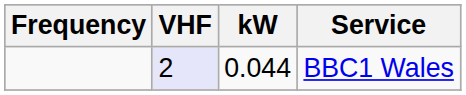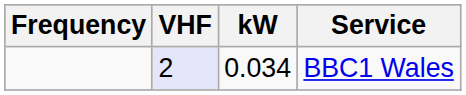 <table class="wikitable sortable">
 <tr>
 <th>Frequency</th>
 <th>VHF</th>
 <th>kW</th>
 <th>Service</th>
 </tr>
 <tr>
 <td></td>
 <td style="background: lavender;">2</td>
-<td>0.044</td>
+<td>0.034</td>
 <td><a href='#'>BBC1 Wales</a></td>
 </tr>
 </table>
